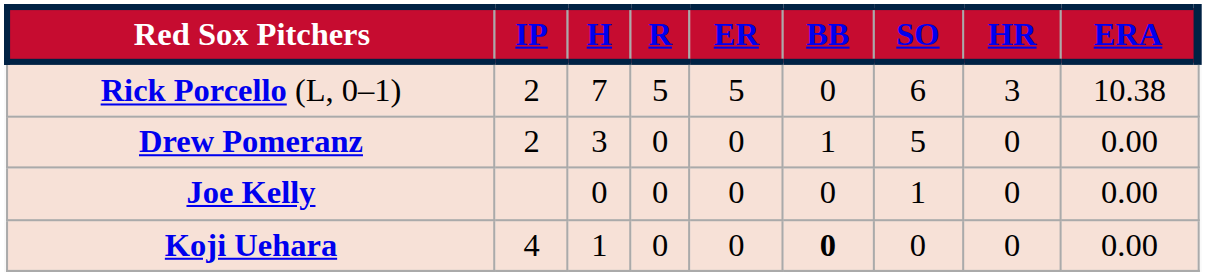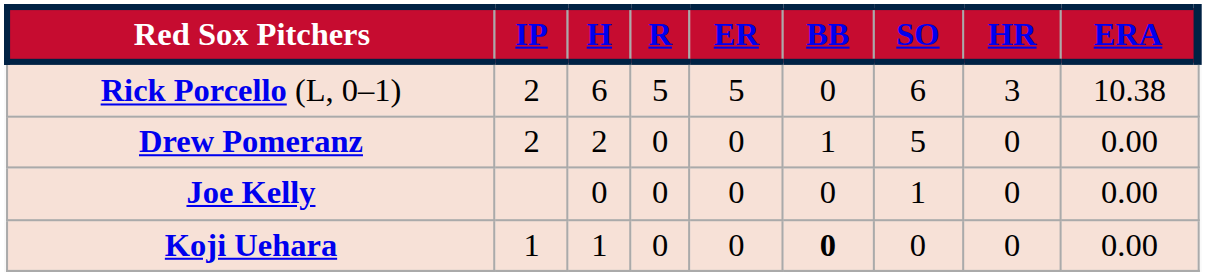 <table class="wikitable" style=width:590px;>
 <tr>
 <th style="background:#c60c30; color:#fff; border-top: 3px solid #024; border-bottom: 3px solid #024; border-left: 3px solid #024;">Red Sox Pitchers</th>
 <th style="background:#c60c30; border-top: 3px solid #024; border-bottom: 3px solid #024;"><a href='#'><span>IP</span></a></th>
 <th style="background:#c60c30; border-top: 3px solid #024; border-bottom: 3px solid #024;"><a href='#'><span>H</span></a></th>
 <th style="background:#c60c30; border-top: 3px solid #024; border-bottom: 3px solid #024;"><a href='#'><span>R</span></a></th>
 <th style="background:#c60c30; border-top: 3px solid #024; border-bottom: 3px solid #024;"><a href='#'><span>ER</span></a></th>
 <th style="background:#c60c30; border-top: 3px solid #024; border-bottom: 3px solid #024;"><a href='#'><span>BB</span></a></th>
 <th style="background:#c60c30; border-top: 3px solid #024; border-bottom: 3px solid #024;"><a href='#'><span>SO</span></a></th>
 <th style="background:#c60c30; border-top: 3px solid #024; border-bottom: 3px solid #024;"><a href='#'><span>HR</span></a></th>
 <th style="background:#c60c30; border-top: 3px solid #024; border-bottom: 3px solid #024; border-right: 4px solid #024;"><a href='#'><span>ERA</span></a></th>
 </tr>
 <tr style="text-align:center; background:#f7e1d7;">
 <td><strong><a href='#'>Rick Porcello</a></strong> (L, 0–1)</td>
 <td>2 </td>
-<td>7</td>
+<td>6</td>
 <td>5</td>
 <td>5</td>
 <td>0</td>
 <td>6</td>
 <td>3</td>
 <td>10.38</td>
 </tr>
 <tr style="text-align:center; background:#f7e1d7;">
 <td><strong><a href='#'>Drew Pomeranz</a></strong></td>
 <td>2 </td>
-<td>3</td>
+<td>2</td>
 <td>0</td>
 <td>0</td>
 <td>1</td>
 <td>5</td>
 <td>0</td>
 <td>0.00</td>
 </tr>
 <tr style="text-align:center; background:#f7e1d7;">
 <td><strong><a href='#'>Joe Kelly</a></strong></td>
 <td></td>
 <td>0</td>
 <td>0</td>
 <td>0</td>
 <td>0</td>
 <td>1</td>
 <td>0</td>
 <td>0.00</td>
 </tr>
 <tr style="text-align:center; background:#f7e1d7;">
 <td><strong><a href='#'>Koji Uehara</a></strong></td>
-<td>4</td>
+<td>1</td>
 <td>1</td>
 <td>0</td>
 <td>0</td>
 <td><strong>0</strong></td>
 <td>0</td>
 <td>0</td>
 <td>0.00</td>
 </tr>
 <tr>
 </tr>
 </table>
